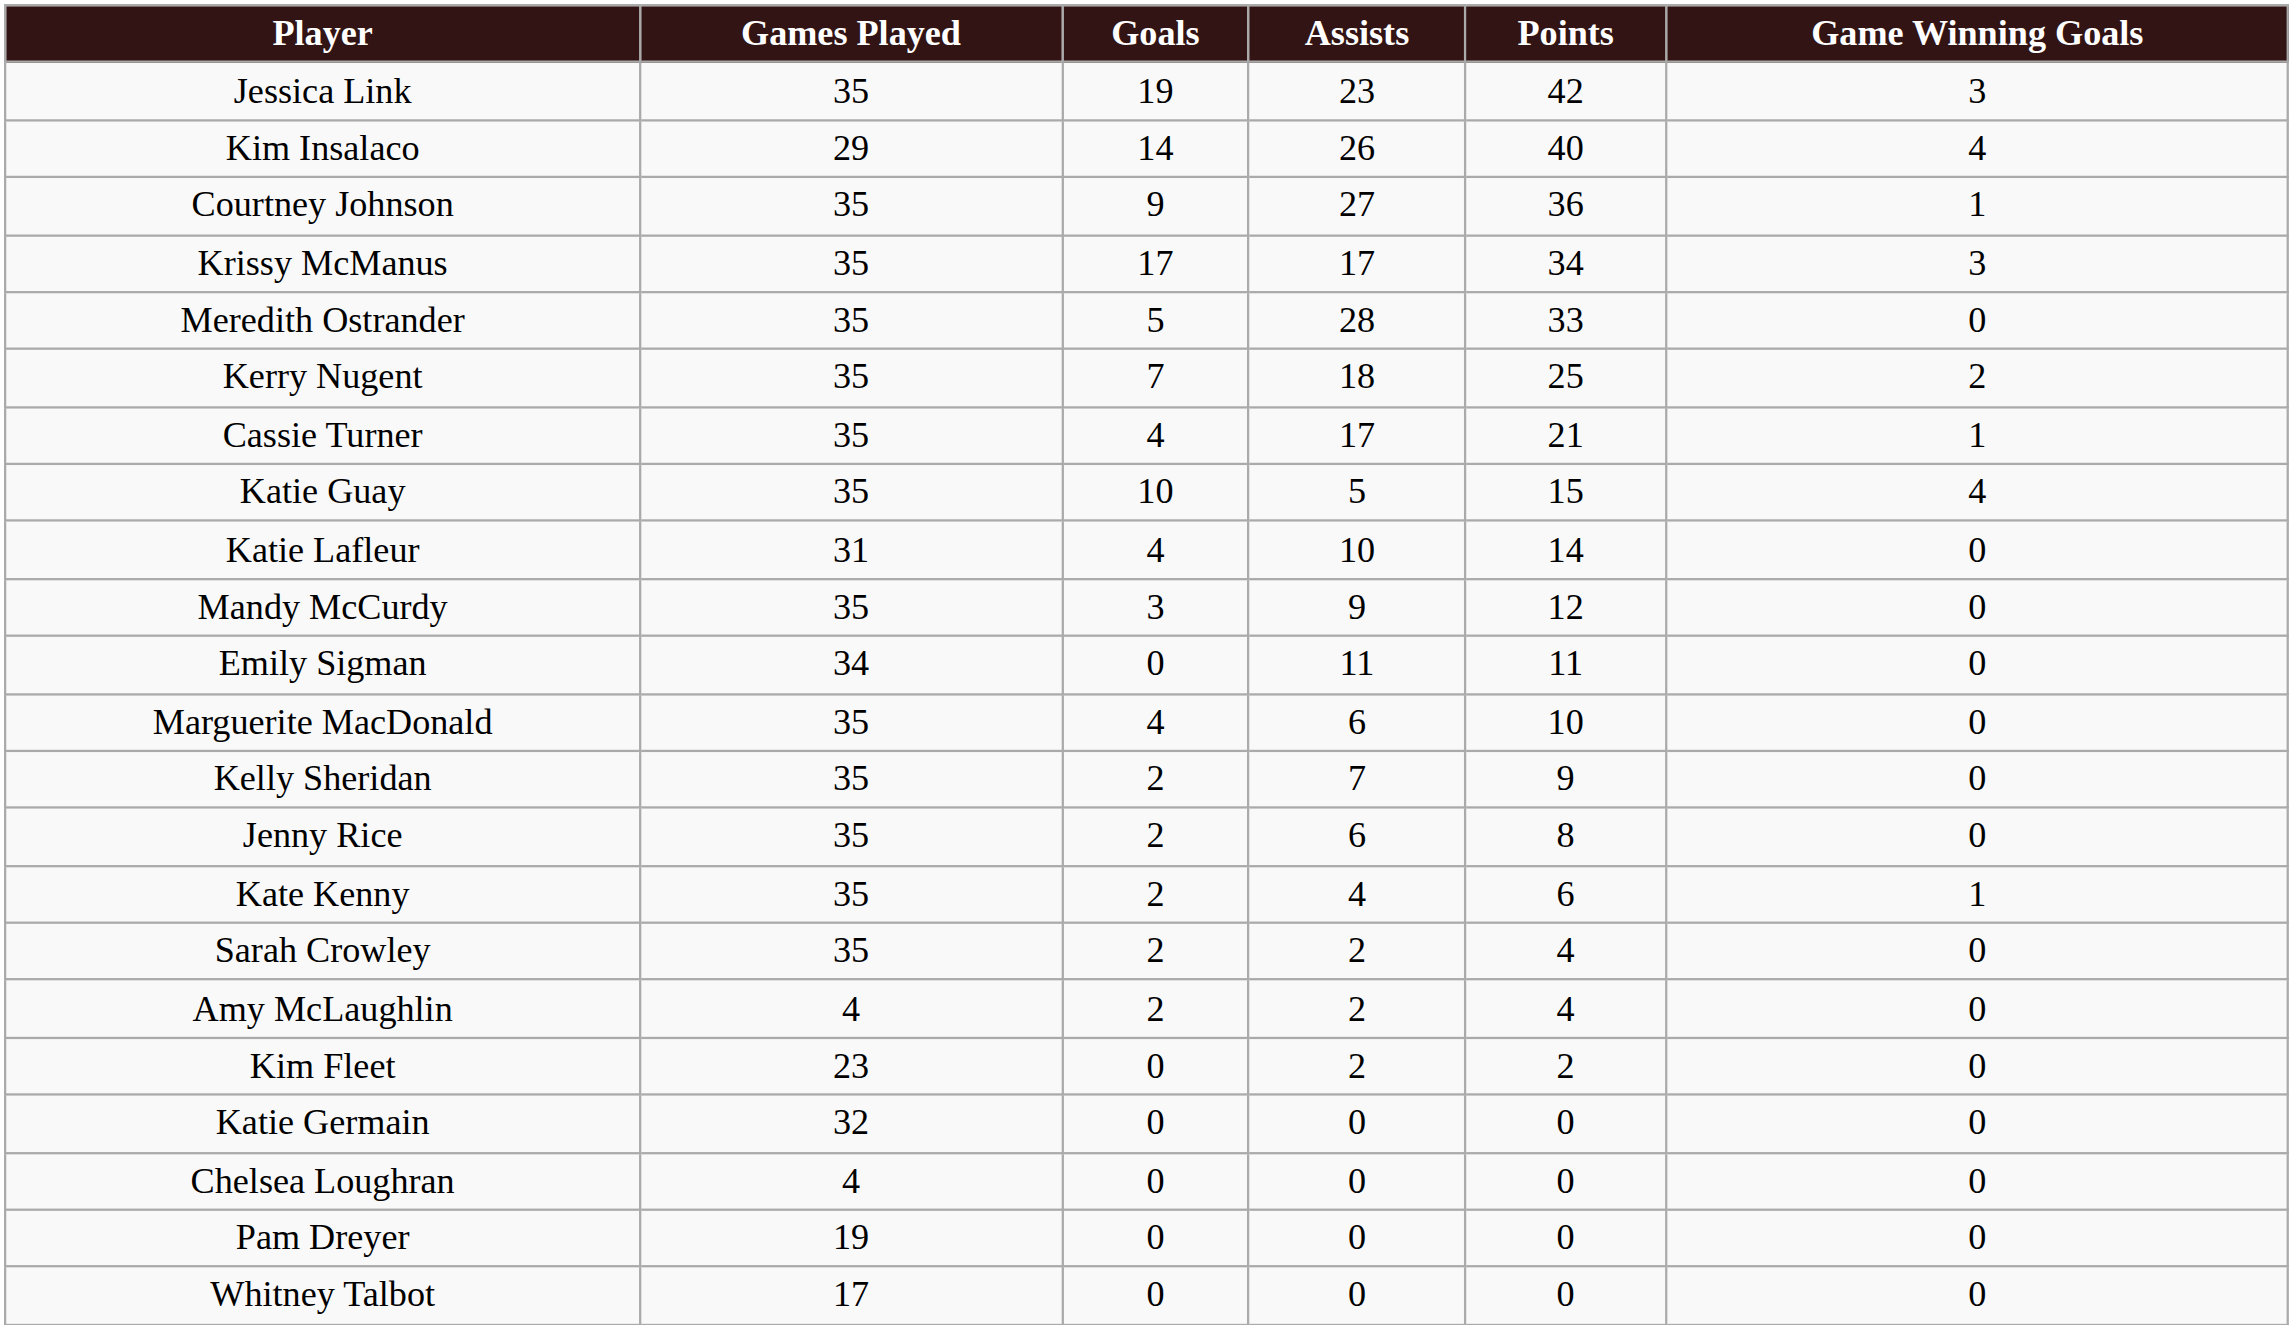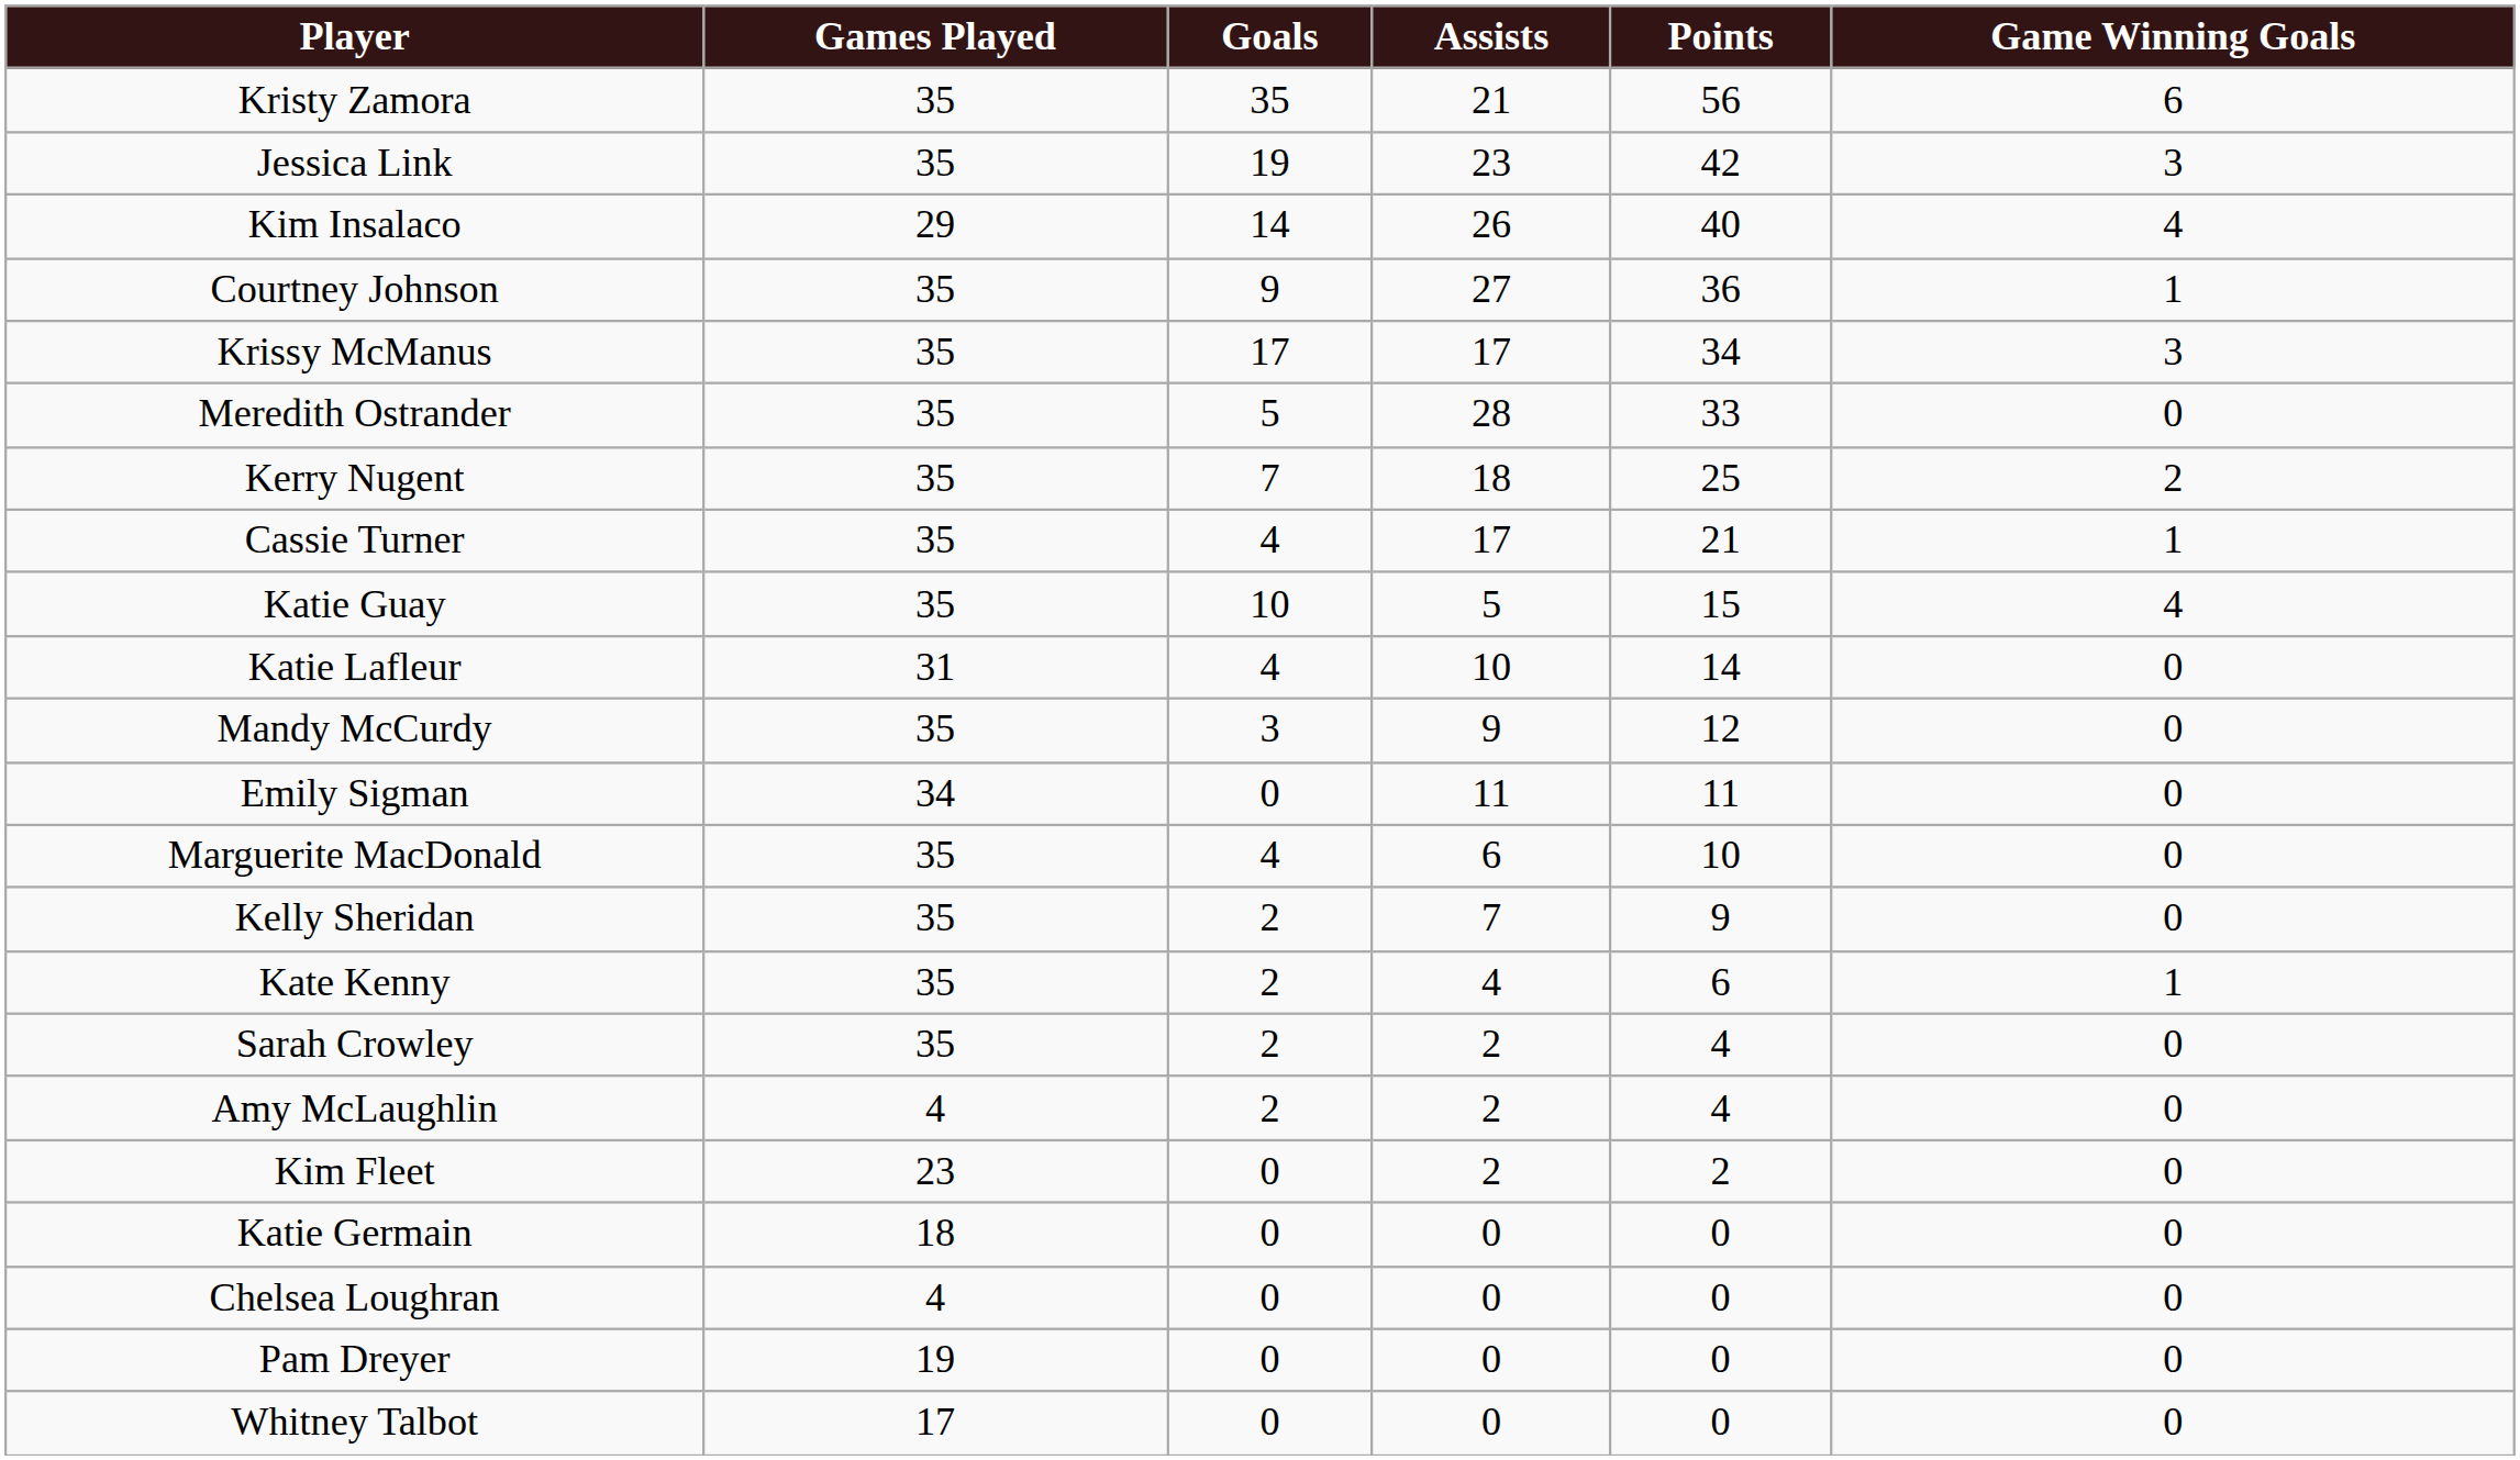 <table class="wikitable" style="width:80%;">
 <tr style="text-align:center; background:#321414; color:#fff;">
 <td><strong>Player</strong></td>
 <td><strong>Games Played</strong></td>
 <td><strong>Goals</strong></td>
 <td><strong>Assists</strong></td>
 <td><strong>Points</strong></td>
 <td><strong>Game Winning Goals</strong></td>
+</tr>
+<tr style="text-align:center;" bgcolor="">
+<td>Kristy Zamora</td>
+<td>35</td>
+<td>35</td>
+<td>21</td>
+<td>56</td>
+<td>6</td>
 </tr>
 <tr style="text-align:center;" bgcolor="">
 <td>Jessica Link</td>
 <td>35</td>
 <td>19</td>
 <td>23</td>
 <td>42</td>
 <td>3</td>
 </tr>
 <tr style="text-align:center;" bgcolor="">
 <td>Kim Insalaco</td>
 <td>29</td>
 <td>14</td>
 <td>26</td>
 <td>40</td>
 <td>4</td>
 </tr>
 <tr style="text-align:center;" bgcolor="">
 <td>Courtney Johnson</td>
 <td>35</td>
 <td>9</td>
 <td>27</td>
 <td>36</td>
 <td>1</td>
 </tr>
 <tr style="text-align:center;" bgcolor="">
 <td>Krissy McManus</td>
 <td>35</td>
 <td>17</td>
 <td>17</td>
 <td>34</td>
 <td>3</td>
 </tr>
 <tr style="text-align:center;" bgcolor="">
 <td>Meredith Ostrander</td>
 <td>35</td>
 <td>5</td>
 <td>28</td>
 <td>33</td>
 <td>0</td>
 </tr>
 <tr style="text-align:center;" bgcolor="">
 <td>Kerry Nugent</td>
 <td>35</td>
 <td>7</td>
 <td>18</td>
 <td>25</td>
 <td>2</td>
 </tr>
 <tr style="text-align:center;" bgcolor="">
 <td>Cassie Turner</td>
 <td>35</td>
 <td>4</td>
 <td>17</td>
 <td>21</td>
 <td>1</td>
 </tr>
 <tr style="text-align:center;" bgcolor="">
 <td>Katie Guay</td>
 <td>35</td>
 <td>10</td>
 <td>5</td>
 <td>15</td>
 <td>4</td>
 </tr>
 <tr style="text-align:center;" bgcolor="">
 <td>Katie Lafleur</td>
 <td>31</td>
 <td>4</td>
 <td>10</td>
 <td>14</td>
 <td>0</td>
 </tr>
 <tr style="text-align:center;" bgcolor="">
 <td>Mandy McCurdy</td>
 <td>35</td>
 <td>3</td>
 <td>9</td>
 <td>12</td>
 <td>0</td>
 </tr>
 <tr style="text-align:center;" bgcolor="">
 <td>Emily Sigman</td>
 <td>34</td>
 <td>0</td>
 <td>11</td>
 <td>11</td>
 <td>0</td>
 </tr>
 <tr style="text-align:center;" bgcolor="">
 <td>Marguerite MacDonald</td>
 <td>35</td>
 <td>4</td>
 <td>6</td>
 <td>10</td>
 <td>0</td>
 </tr>
 <tr style="text-align:center;" bgcolor="">
 <td>Kelly Sheridan</td>
 <td>35</td>
 <td>2</td>
 <td>7</td>
 <td>9</td>
 <td>0</td>
 </tr>
 <tr style="text-align:center;" bgcolor="">
-<td>Jenny Rice</td>
-<td>35</td>
-<td>2</td>
-<td>6</td>
-<td>8</td>
-<td>0</td>
-</tr>
-<tr style="text-align:center;" bgcolor="">
 <td>Kate Kenny</td>
 <td>35</td>
 <td>2</td>
 <td>4</td>
 <td>6</td>
 <td>1</td>
 </tr>
 <tr style="text-align:center;" bgcolor="">
 <td>Sarah Crowley</td>
 <td>35</td>
 <td>2</td>
 <td>2</td>
 <td>4</td>
 <td>0</td>
 </tr>
 <tr style="text-align:center;" bgcolor="">
 <td>Amy McLaughlin</td>
 <td>4</td>
 <td>2</td>
 <td>2</td>
 <td>4</td>
 <td>0</td>
 </tr>
 <tr style="text-align:center;" bgcolor="">
 <td>Kim Fleet</td>
 <td>23</td>
 <td>0</td>
 <td>2</td>
 <td>2</td>
 <td>0</td>
 </tr>
 <tr style="text-align:center;" bgcolor="">
 <td>Katie Germain</td>
-<td>32</td>
+<td>18</td>
 <td>0</td>
 <td>0</td>
 <td>0</td>
 <td>0</td>
 </tr>
 <tr style="text-align:center;" bgcolor="">
 <td>Chelsea Loughran</td>
 <td>4</td>
 <td>0</td>
 <td>0</td>
 <td>0</td>
 <td>0</td>
 </tr>
 <tr style="text-align:center;" bgcolor="">
 <td>Pam Dreyer</td>
 <td>19</td>
 <td>0</td>
 <td>0</td>
 <td>0</td>
 <td>0</td>
 </tr>
 <tr style="text-align:center;" bgcolor="">
 <td>Whitney Talbot</td>
 <td>17</td>
 <td>0</td>
 <td>0</td>
 <td>0</td>
 <td>0</td>
 </tr>
 </table>
